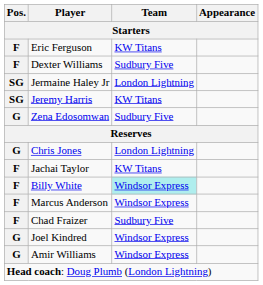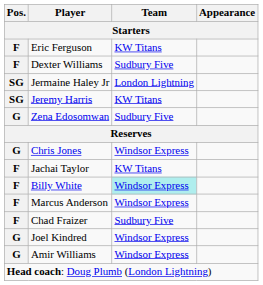 <table class="wikitable">
 <tr>
 <th>Pos.</th>
 <th>Player</th>
 <th>Team</th>
 <th>Appearance</th>
 </tr>
 <tr>
 <th colspan="4">Starters</th>
 </tr>
 <tr>
 <th>F</th>
 <td>Eric Ferguson</td>
 <td><a href='#'>KW Titans</a></td>
 <td></td>
 </tr>
 <tr>
 <th>F</th>
 <td>Dexter Williams</td>
 <td><a href='#'>Sudbury Five</a></td>
 <td></td>
 </tr>
 <tr>
 <th>SG</th>
 <td>Jermaine Haley Jr</td>
 <td><a href='#'>London Lightning</a></td>
 <td></td>
 </tr>
 <tr>
 <th>SG</th>
 <td><a href='#'>Jeremy Harris</a></td>
 <td><a href='#'>KW Titans</a></td>
 <td></td>
 </tr>
 <tr>
 <th>G</th>
 <td><a href='#'>Zena Edosomwan</a></td>
 <td><a href='#'>Sudbury Five</a></td>
 <td></td>
 </tr>
 <tr>
 <th colspan="4">Reserves</th>
 </tr>
 <tr>
 <th>G</th>
 <td><a href='#'>Chris Jones</a></td>
-<td><a href='#'>London Lightning</a></td>
+<td><a href='#'>Windsor Express</a></td>
 <td></td>
 </tr>
 <tr>
 <th>F</th>
 <td>Jachai Taylor</td>
 <td><a href='#'>KW Titans</a></td>
 <td></td>
 </tr>
 <tr>
 <th>F</th>
 <td><a href='#'>Billy White</a></td>
 <td style="background: paleturquoise;"><a href='#'>Windsor Express</a></td>
 <td></td>
 </tr>
 <tr>
 <th>F</th>
 <td>Marcus Anderson</td>
 <td><a href='#'>Windsor Express</a></td>
 <td></td>
 </tr>
 <tr>
 <th>F</th>
 <td>Chad Fraizer</td>
 <td><a href='#'>Sudbury Five</a></td>
 <td></td>
 </tr>
 <tr>
 <th>G</th>
 <td>Joel Kindred</td>
 <td><a href='#'>Windsor Express</a></td>
 <td></td>
 </tr>
 <tr>
 <th>G</th>
 <td>Amir Williams</td>
 <td><a href='#'>Windsor Express</a></td>
 <td></td>
 </tr>
 <tr>
 <td colspan="4"><strong>Head coach</strong>: <a href='#'>Doug Plumb</a> (<a href='#'>London Lightning</a>)</td>
 </tr>
 </table>
